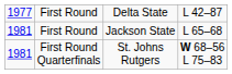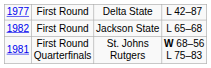 <table class="wikitable">
 <tr align="center">
 <td><a href='#'>1977</a></td>
 <td>First Round</td>
 <td>Delta State</td>
 <td>L 42–87</td>
 </tr>
 <tr align="center">
-<td><a href='#'>1981</a></td>
+<td><a href='#'>1982</a></td>
 <td>First Round</td>
 <td>Jackson State</td>
 <td>L 65–68</td>
 </tr>
 <tr align="center">
 <td><a href='#'>1981</a></td>
 <td>First Round<br>Quarterfinals</td>
 <td>St. Johns<br>Rutgers</td>
 <td><strong>W</strong> 68–56<br>L 75–83</td>
 </tr>
 </table>
